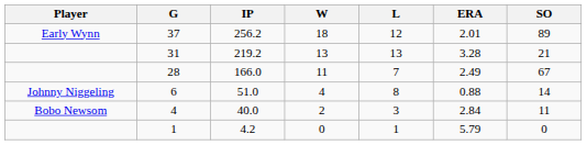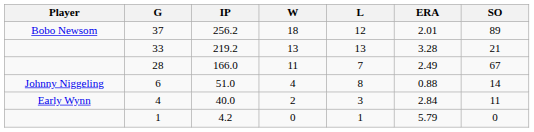 <table class="wikitable sortable">
 <tr>
 <th bgcolor="#DDDDFF" width="16%">Player</th>
 <th bgcolor="#DDDDFF" width="9%">G</th>
 <th bgcolor="#DDDDFF" width="9%">IP</th>
 <th bgcolor="#DDDDFF" width="9%">W</th>
 <th bgcolor="#DDDDFF" width="9%">L</th>
 <th bgcolor="#DDDDFF" width="9%">ERA</th>
 <th bgcolor="#DDDDFF" width="9%">SO</th>
 </tr>
 <tr align="center">
-<td><a href='#'>Early Wynn</a></td>
+<td><a href='#'>Bobo Newsom</a></td>
 <td>37</td>
 <td>256.2</td>
 <td>18</td>
 <td>12</td>
 <td>2.01</td>
 <td>89</td>
 </tr>
 <tr align="center">
 <td></td>
-<td>31</td>
+<td>33</td>
 <td>219.2</td>
 <td>13</td>
 <td>13</td>
 <td>3.28</td>
 <td>21</td>
 </tr>
 <tr align="center">
 <td></td>
 <td>28</td>
 <td>166.0</td>
 <td>11</td>
 <td>7</td>
 <td>2.49</td>
 <td>67</td>
 </tr>
 <tr align="center">
 <td><a href='#'>Johnny Niggeling</a></td>
 <td>6</td>
 <td>51.0</td>
 <td>4</td>
 <td>8</td>
 <td>0.88</td>
 <td>14</td>
 </tr>
 <tr align="center">
-<td><a href='#'>Bobo Newsom</a></td>
+<td><a href='#'>Early Wynn</a></td>
 <td>4</td>
 <td>40.0</td>
 <td>2</td>
 <td>3</td>
 <td>2.84</td>
 <td>11</td>
 </tr>
 <tr align="center">
 <td></td>
 <td>1</td>
 <td>4.2</td>
 <td>0</td>
 <td>1</td>
 <td>5.79</td>
 <td>0</td>
 </tr>
 </table>
